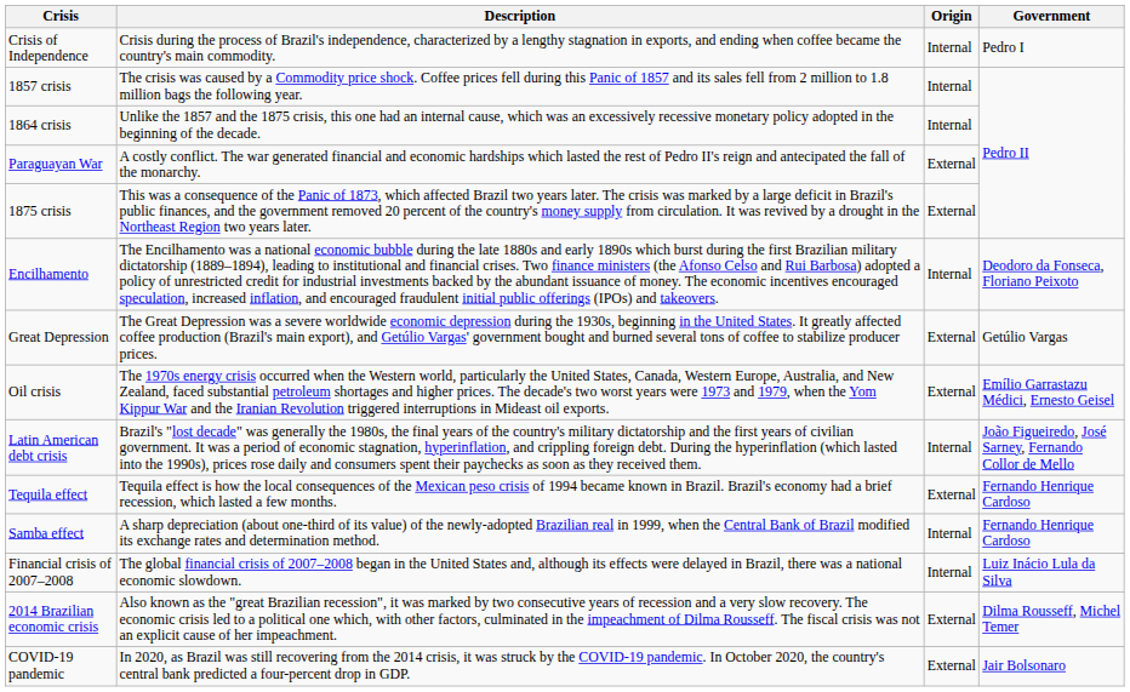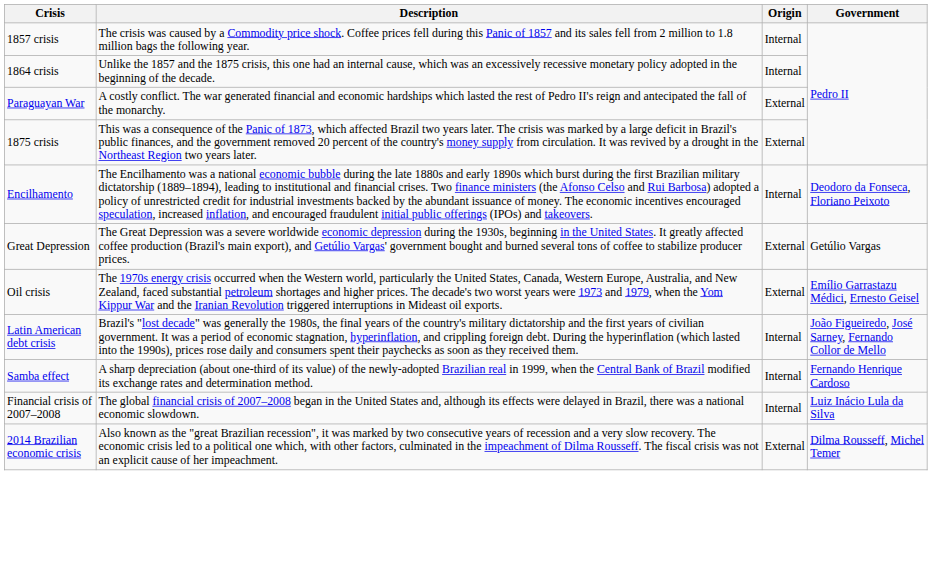 <table class="wikitable">
 <tr>
 <th>Crisis</th>
 <th>Description</th>
 <th>Origin</th>
 <th>Government</th>
-</tr>
-<tr>
-<td>Crisis of Independence</td>
-<td>Crisis during the process of Brazil's independence, characterized by a lengthy stagnation in exports, and ending when coffee became the country's main commodity.</td>
-<td>Internal</td>
-<td>Pedro I</td>
 </tr>
 <tr>
 <td>1857 crisis</td>
 <td>The crisis was caused by a <a href='#'>Commodity price shock</a>. Coffee prices fell during this <a href='#'>Panic of 1857</a> and its sales fell from 2 million to 1.8 million bags the following year.</td>
 <td>Internal</td>
 <td rowspan="4"><a href='#'>Pedro II</a></td>
 </tr>
 <tr>
 <td>1864 crisis</td>
 <td>Unlike the 1857 and the 1875 crisis, this one had an internal cause, which was an excessively recessive monetary policy adopted in the beginning of the decade.</td>
 <td>Internal</td>
 </tr>
 <tr>
 <td><a href='#'>Paraguayan War</a></td>
 <td>A costly conflict. The war generated financial and economic hardships which lasted the rest of Pedro II's reign and antecipated the fall of the monarchy.</td>
 <td>External</td>
 </tr>
 <tr>
 <td>1875 crisis</td>
 <td>This was a consequence of the <a href='#'>Panic of 1873</a>, which affected Brazil two years later. The crisis was marked by a large deficit in Brazil's public finances, and the government removed 20 percent of the country's <a href='#'>money supply</a> from circulation. It was revived by a drought in the <a href='#'>Northeast Region</a> two years later.</td>
 <td>External</td>
 </tr>
 <tr>
 <td><a href='#'>Encilhamento</a></td>
 <td>The Encilhamento was a national <a href='#'>economic bubble</a> during the late 1880s and early 1890s which burst during the first Brazilian military dictatorship (1889–1894), leading to institutional and financial crises. Two <a href='#'>finance ministers</a> (the <a href='#'>Afonso Celso</a> and <a href='#'>Rui Barbosa</a>) adopted a policy of unrestricted credit for industrial investments backed by the abundant issuance of money. The economic incentives encouraged <a href='#'>speculation</a>, increased <a href='#'>inflation</a>, and encouraged fraudulent <a href='#'>initial public offerings</a> (IPOs) and <a href='#'>takeovers</a>.</td>
 <td>Internal</td>
 <td><a href='#'>Deodoro da Fonseca</a>, <a href='#'>Floriano Peixoto</a></td>
 </tr>
 <tr>
 <td>Great Depression</td>
 <td>The Great Depression was a severe worldwide <a href='#'>economic depression</a> during the 1930s, beginning <a href='#'>in the United States</a>. It greatly affected coffee production (Brazil's main export), and <a href='#'>Getúlio Vargas</a>' government bought and burned several tons of coffee to stabilize producer prices.</td>
 <td>External</td>
 <td>Getúlio Vargas</td>
 </tr>
 <tr>
 <td>Oil crisis</td>
 <td>The <a href='#'>1970s energy crisis</a> occurred when the Western world, particularly the United States, Canada, Western Europe, Australia, and New Zealand, faced substantial <a href='#'>petroleum</a> shortages and higher prices. The decade's two worst years were <a href='#'>1973</a> and <a href='#'>1979</a>, when the <a href='#'>Yom Kippur War</a> and the <a href='#'>Iranian Revolution</a> triggered interruptions in Mideast oil exports.</td>
 <td>External</td>
 <td><a href='#'>Emílio Garrastazu Médici</a>, <a href='#'>Ernesto Geisel</a></td>
 </tr>
 <tr>
 <td><a href='#'>Latin American debt crisis</a></td>
 <td>Brazil's "<a href='#'>lost decade</a>" was generally the 1980s, the final years of the country's military dictatorship and the first years of civilian government. It was a period of economic stagnation, <a href='#'>hyperinflation</a>, and crippling foreign debt. During the hyperinflation (which lasted into the 1990s), prices rose daily and consumers spent their paychecks as soon as they received them.</td>
 <td>Internal</td>
 <td><a href='#'>João Figueiredo</a>, <a href='#'>José Sarney</a>, <a href='#'>Fernando Collor de Mello</a></td>
 </tr>
 <tr>
-<td><a href='#'>Tequila effect</a></td>
-<td>Tequila effect is how the local consequences of the <a href='#'>Mexican peso crisis</a> of 1994 became known in Brazil. Brazil's economy had a brief recession, which lasted a few months.</td>
-<td>External</td>
-<td><a href='#'>Fernando Henrique Cardoso</a></td>
-</tr>
-<tr>
 <td><a href='#'>Samba effect</a></td>
 <td>A sharp depreciation (about one-third of its value) of the newly-adopted <a href='#'>Brazilian real</a> in 1999, when the <a href='#'>Central Bank of Brazil</a> modified its exchange rates and determination method.</td>
 <td>Internal</td>
 <td><a href='#'>Fernando Henrique Cardoso</a></td>
 </tr>
 <tr>
 <td>Financial crisis of 2007–2008</td>
 <td>The global <a href='#'>financial crisis of 2007–2008</a> began in the United States and, although its effects were delayed in Brazil, there was a national economic slowdown.</td>
 <td>Internal</td>
 <td><a href='#'>Luiz Inácio Lula da Silva</a></td>
 </tr>
 <tr>
 <td><a href='#'>2014 Brazilian economic crisis</a></td>
 <td>Also known as the "great Brazilian recession", it was marked by two consecutive years of recession and a very slow recovery. The economic crisis led to a political one which, with other factors, culminated in the <a href='#'>impeachment of Dilma Rousseff</a>. The fiscal crisis was not an explicit cause of her impeachment.</td>
 <td>External</td>
 <td><a href='#'>Dilma Rousseff</a>, <a href='#'>Michel Temer</a></td>
 </tr>
-<tr>
-<td>COVID-19 pandemic</td>
-<td>In 2020, as Brazil was still recovering from the 2014 crisis, it was struck by the <a href='#'>COVID-19 pandemic</a>. In October 2020, the country's central bank predicted a four-percent drop in GDP.</td>
-<td>External</td>
-<td><a href='#'>Jair Bolsonaro</a></td>
-</tr>
 </table>
